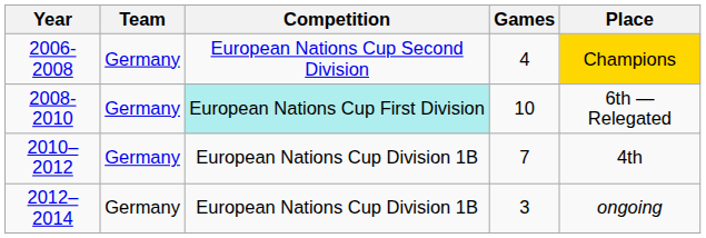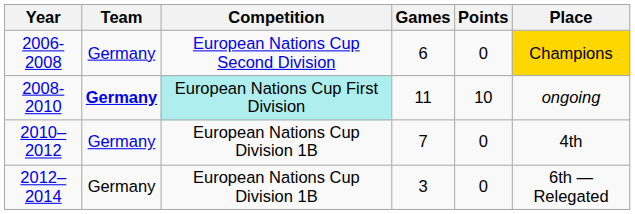 <table class="wikitable">
 <tr>
 <th>Year</th>
 <th>Team</th>
 <th>Competition</th>
 <th>Games</th>
+<th>Points</th>
 <th>Place</th>
 </tr>
 <tr align="center">
 <td><a href='#'>2006-2008</a></td>
 <td><a href='#'>Germany</a></td>
 <td><a href='#'>European Nations Cup Second Division</a></td>
-<td>4</td>
+<td>6</td>
+<td>0</td>
 <td bgcolor="#FFD700">Champions</td>
 </tr>
 <tr align="center">
 <td><a href='#'>2008-2010</a></td>
-<td><a href='#'>Germany</a></td>
+<td><strong><a href='#'>Germany</a></strong></td>
 <td style="background: paleturquoise;">European Nations Cup First Division</td>
+<td>11</td>
 <td>10</td>
-<td>6th — Relegated</td>
+<td><em>ongoing</em></td>
 </tr>
 <tr align="center">
 <td><a href='#'>2010–2012</a></td>
 <td><a href='#'>Germany</a></td>
 <td>European Nations Cup Division 1B</td>
 <td>7</td>
+<td>0</td>
 <td>4th</td>
 </tr>
 <tr align="center">
 <td><a href='#'>2012–2014</a></td>
 <td>Germany</td>
 <td>European Nations Cup Division 1B</td>
 <td>3</td>
-<td><em>ongoing</em></td>
+<td>0</td>
+<td>6th — Relegated</td>
 </tr>
 </table>
